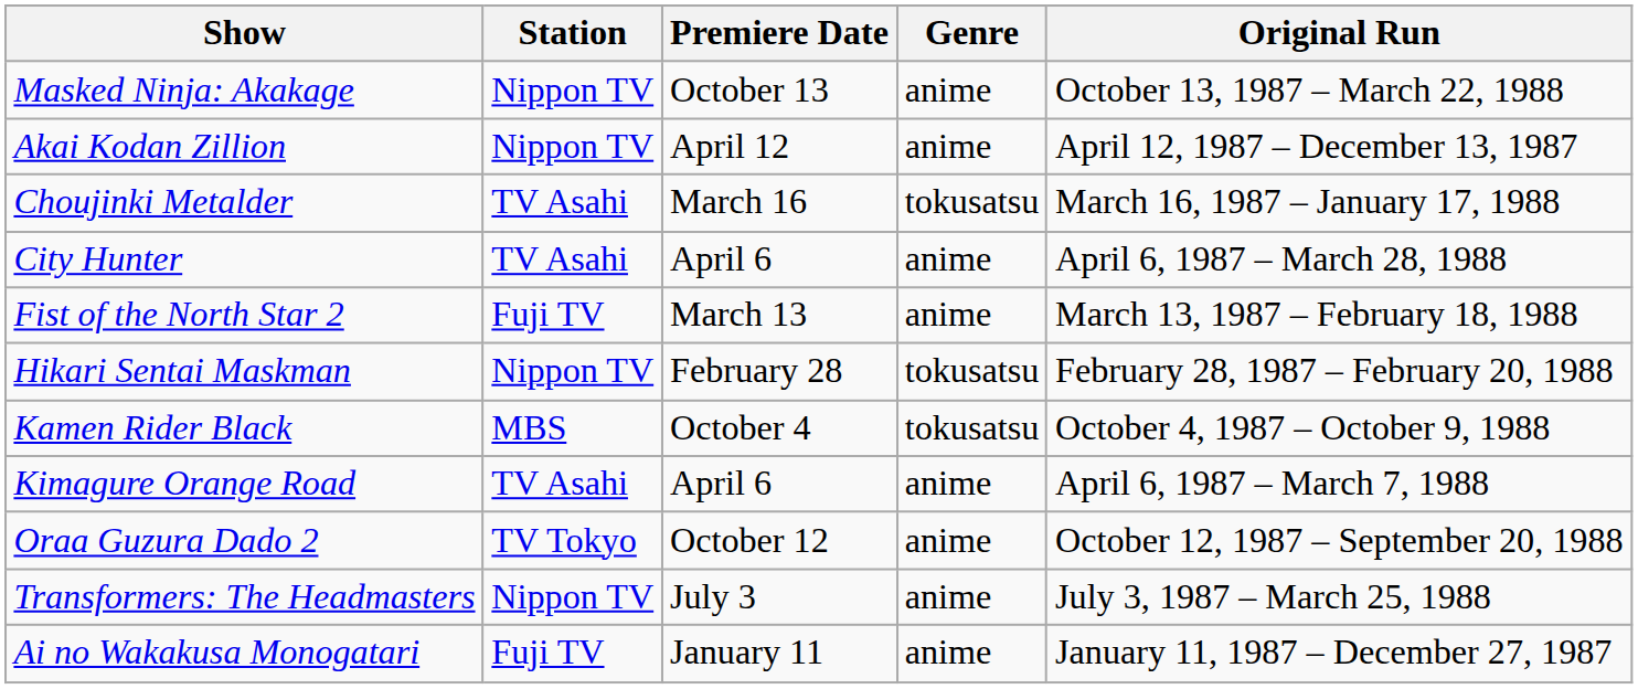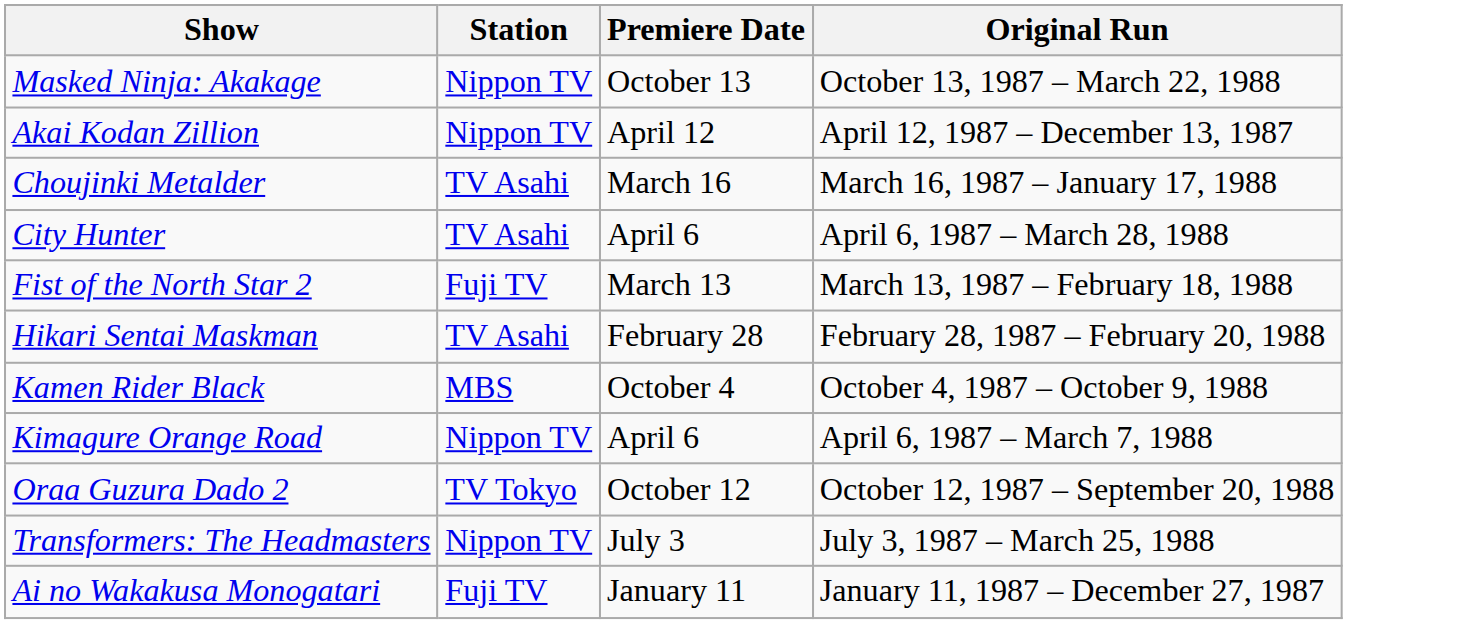 <table class="wikitable sortable">
 <tr>
 <th>Show</th>
 <th>Station</th>
 <th>Premiere Date</th>
-<th>Genre</th>
 <th>Original Run</th>
 </tr>
 <tr>
 <td><em><a href='#'>Masked Ninja: Akakage</a></em></td>
 <td><a href='#'>Nippon TV</a></td>
 <td>October 13</td>
-<td>anime</td>
 <td>October 13, 1987 – March 22, 1988</td>
 </tr>
 <tr>
 <td><em><a href='#'>Akai Kodan Zillion</a></em></td>
 <td><a href='#'>Nippon TV</a></td>
 <td>April 12</td>
-<td>anime</td>
 <td>April 12, 1987 – December 13, 1987</td>
 </tr>
 <tr>
 <td><em><a href='#'>Choujinki Metalder</a></em></td>
 <td><a href='#'>TV Asahi</a></td>
 <td>March 16</td>
-<td>tokusatsu</td>
 <td>March 16, 1987 – January 17, 1988</td>
 </tr>
 <tr>
 <td><em><a href='#'>City Hunter</a></em></td>
 <td><a href='#'>TV Asahi</a></td>
 <td>April 6</td>
-<td>anime</td>
 <td>April 6, 1987 – March 28, 1988</td>
 </tr>
 <tr>
 <td><em><a href='#'>Fist of the North Star 2</a></em></td>
 <td><a href='#'>Fuji TV</a></td>
 <td>March 13</td>
-<td>anime</td>
 <td>March 13, 1987 – February 18, 1988</td>
 </tr>
 <tr>
 <td><em><a href='#'>Hikari Sentai Maskman</a></em></td>
-<td><a href='#'>Nippon TV</a></td>
+<td><a href='#'>TV Asahi</a></td>
 <td>February 28</td>
-<td>tokusatsu</td>
 <td>February 28, 1987 – February 20, 1988</td>
 </tr>
 <tr>
 <td><em><a href='#'>Kamen Rider Black</a></em></td>
 <td><a href='#'>MBS</a></td>
 <td>October 4</td>
-<td>tokusatsu</td>
 <td>October 4, 1987 – October 9, 1988</td>
 </tr>
 <tr>
 <td><em><a href='#'>Kimagure Orange Road</a></em></td>
-<td><a href='#'>TV Asahi</a></td>
+<td><a href='#'>Nippon TV</a></td>
 <td>April 6</td>
-<td>anime</td>
 <td>April 6, 1987 – March 7, 1988</td>
 </tr>
 <tr>
 <td><em><a href='#'>Oraa Guzura Dado 2</a></em></td>
 <td><a href='#'>TV Tokyo</a></td>
 <td>October 12</td>
-<td>anime</td>
 <td>October 12, 1987 – September 20, 1988</td>
 </tr>
 <tr>
 <td><em><a href='#'>Transformers: The Headmasters</a></em></td>
 <td><a href='#'>Nippon TV</a></td>
 <td>July 3</td>
-<td>anime</td>
 <td>July 3, 1987 – March 25, 1988</td>
 </tr>
 <tr>
 <td><em><a href='#'>Ai no Wakakusa Monogatari</a></em></td>
 <td><a href='#'>Fuji TV</a></td>
 <td>January 11</td>
-<td>anime</td>
 <td>January 11, 1987 – December 27, 1987</td>
 </tr>
 </table>
